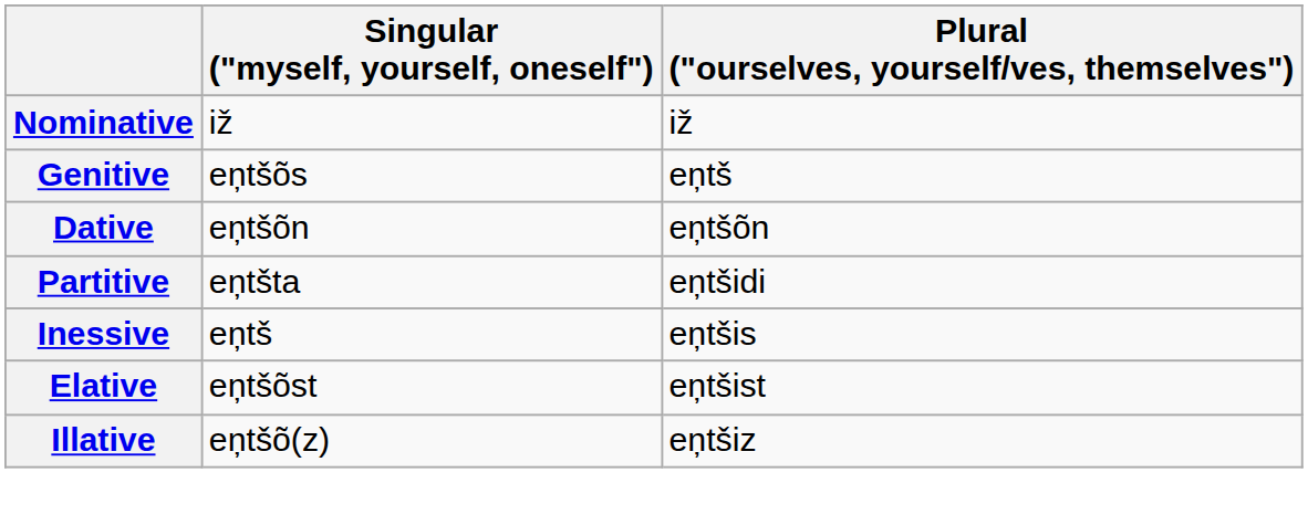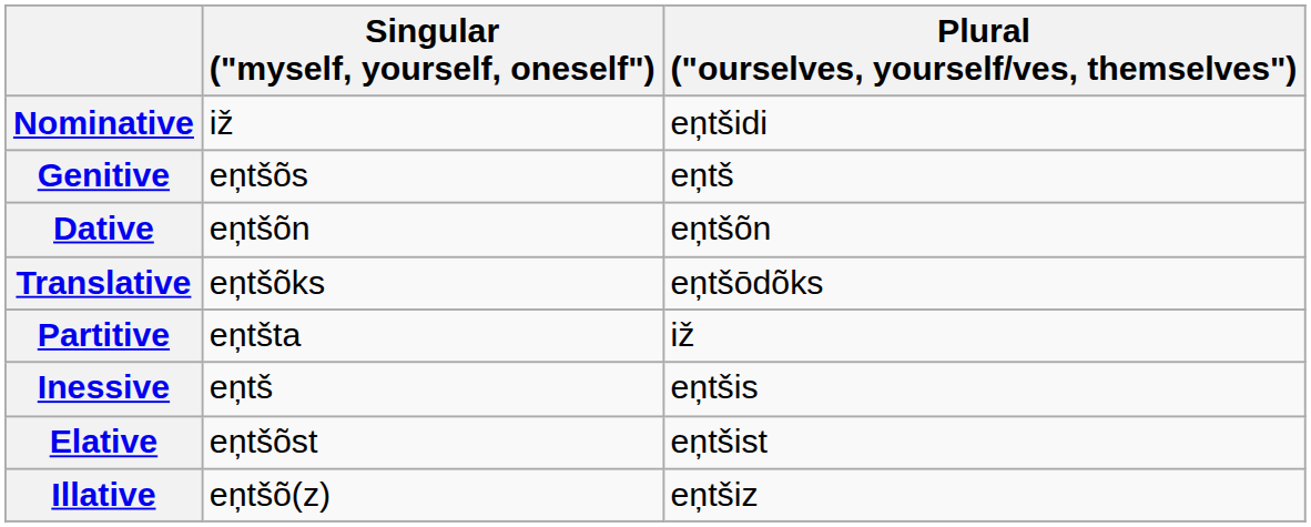 <table class=wikitable>
 <tr>
 <th></th>
 <th>Singular<br>("myself, yourself, oneself")</th>
 <th>Plural<br>("ourselves, yourself/ves, themselves")</th>
 </tr>
 <tr>
 <th><a href='#'>Nominative</a></th>
 <td>iž</td>
-<td>iž</td>
+<td>eņtšidi</td>
 </tr>
 <tr>
 <th><a href='#'>Genitive</a></th>
 <td>eņtšõs</td>
 <td>eņtš</td>
 </tr>
 <tr>
 <th><a href='#'>Dative</a></th>
 <td>eņtšõn</td>
 <td>eņtšõn</td>
 </tr>
 <tr>
+<th><a href='#'>Translative</a></th>
+<td>eņtšõks</td>
+<td>eņtšōdõks</td>
+</tr>
+<tr>
 <th><a href='#'>Partitive</a></th>
 <td>eņtšta</td>
-<td>eņtšidi</td>
+<td>iž</td>
 </tr>
 <tr>
 <th><a href='#'>Inessive</a></th>
 <td>eņtš</td>
 <td>eņtšis</td>
 </tr>
 <tr>
 <th><a href='#'>Elative</a></th>
 <td>eņtšõst</td>
 <td>eņtšist</td>
 </tr>
 <tr>
 <th><a href='#'>Illative</a></th>
 <td>eņtšõ(z)</td>
 <td>eņtšiz</td>
 </tr>
 </table>
